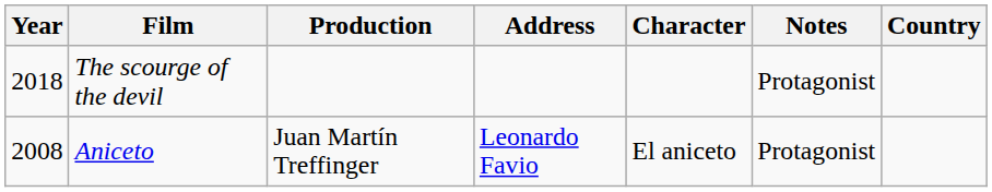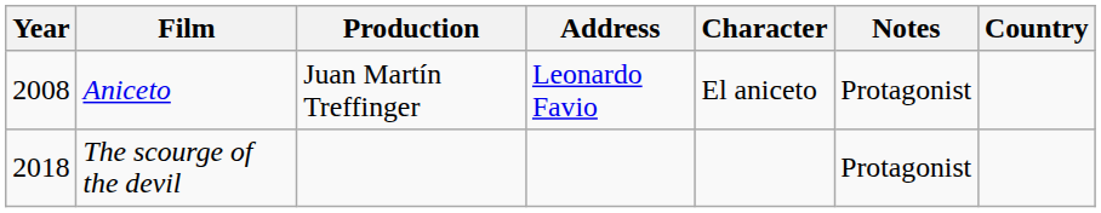 <table class="wikitable">
 <tr>
 <th>Year</th>
 <th>Film</th>
 <th>Production</th>
 <th>Address</th>
 <th>Character</th>
 <th>Notes</th>
 <th>Country</th>
 </tr>
 <tr>
+<td>2008</td>
+<td><em> <a href='#'>Aniceto</a> </em></td>
+<td>Juan Martín Treffinger</td>
+<td><a href='#'>Leonardo Favio</a></td>
+<td>El aniceto</td>
+<td>Protagonist</td>
+<td></td>
+</tr>
+<tr>
 <td>2018</td>
 <td><em> The scourge of the devil </em></td>
 <td></td>
 <td></td>
 <td></td>
 <td>Protagonist</td>
 <td></td>
 </tr>
-<tr>
-<td>2008</td>
-<td><em> <a href='#'>Aniceto</a> </em></td>
-<td>Juan Martín Treffinger</td>
-<td><a href='#'>Leonardo Favio</a></td>
-<td>El aniceto</td>
-<td>Protagonist</td>
-<td></td>
-</tr>
 </table>
